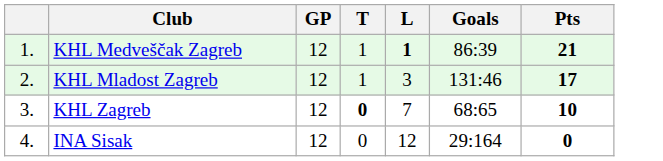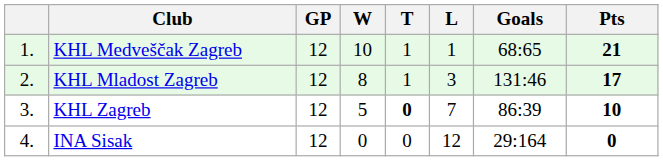 <table class="wikitable">
 <tr>
 <th width="30"></th>
 <th width="200">Club</th>
 <th width="30">GP</th>
+<th width="30">W</th>
 <th width="30">T</th>
 <th width="30">L</th>
 <th width="70">Goals</th>
 <th width="70">Pts</th>
 </tr>
 <tr bgcolor="#e6fae6" align="center">
 <td>1.</td>
 <td align="left"><a href='#'>KHL Medveščak Zagreb</a></td>
 <td>12</td>
+<td>10</td>
 <td>1</td>
-<td><strong>1</strong></td>
-<td>86:39</td>
+<td>1</td>
+<td>68:65</td>
 <td><strong>21</strong></td>
 </tr>
 <tr bgcolor="#e6fae6" align="center">
 <td>2.</td>
 <td align="left"><a href='#'>KHL Mladost Zagreb</a></td>
 <td>12</td>
+<td>8</td>
 <td>1</td>
 <td>3</td>
 <td>131:46</td>
 <td><strong>17</strong></td>
 </tr>
 <tr bgcolor="#FFFFFF" align="center">
 <td>3.</td>
 <td align="left"><a href='#'>KHL Zagreb</a></td>
 <td>12</td>
+<td>5</td>
 <td><strong>0</strong></td>
 <td>7</td>
-<td>68:65</td>
+<td>86:39</td>
 <td><strong>10</strong></td>
 </tr>
 <tr bgcolor="#FFFFFF" align="center">
 <td>4.</td>
 <td align="left"><a href='#'>INA Sisak</a></td>
 <td>12</td>
 <td>0</td>
+<td>0</td>
 <td>12</td>
 <td>29:164</td>
 <td><strong>0</strong></td>
 </tr>
 </table>
